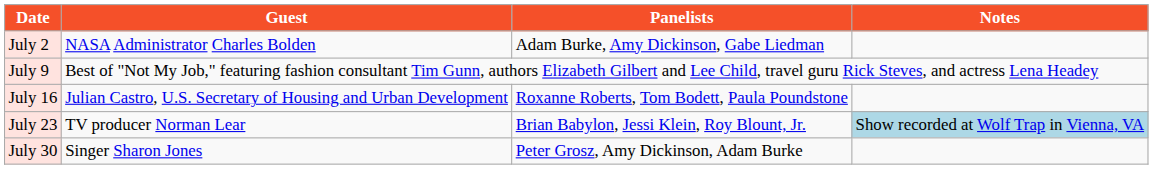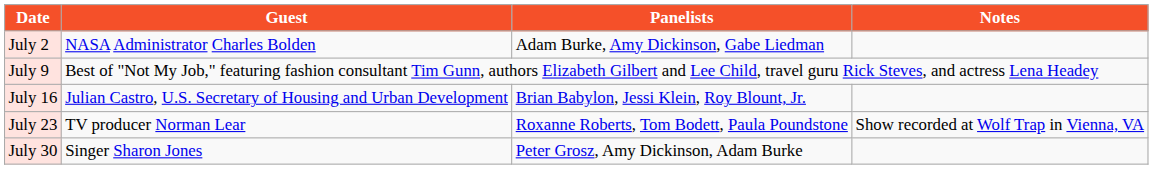 <table class="wikitable">
 <tr>
 <th style="background:#F55029;color:#FFFFFF;">Date</th>
 <th style="background:#F55029;color:#FFFFFF;">Guest</th>
 <th style="background:#F55029;color:#FFFFFF;">Panelists</th>
 <th style="background:#F55029;color:#FFFFFF;">Notes</th>
 </tr>
 <tr>
 <td style="background:#FFE3DF;color:#000000;">July 2</td>
 <td><a href='#'>NASA</a> <a href='#'>Administrator</a> <a href='#'>Charles Bolden</a></td>
 <td>Adam Burke, <a href='#'>Amy Dickinson</a>, <a href='#'>Gabe Liedman</a></td>
 <td></td>
 </tr>
 <tr>
 <td style="background:#FFE3DF;color:#000000;">July 9</td>
 <td colspan="3">Best of "Not My Job," featuring fashion consultant <a href='#'>Tim Gunn</a>, authors <a href='#'>Elizabeth Gilbert</a> and <a href='#'>Lee Child</a>, travel guru <a href='#'>Rick Steves</a>, and actress <a href='#'>Lena Headey</a></td>
 </tr>
 <tr>
 <td style="background:#FFE3DF;color:#000000;">July 16</td>
 <td><a href='#'>Julian Castro</a>, <a href='#'>U.S. Secretary of Housing and Urban Development</a></td>
-<td><a href='#'>Roxanne Roberts</a>, <a href='#'>Tom Bodett</a>, <a href='#'>Paula Poundstone</a></td>
+<td><a href='#'>Brian Babylon</a>, <a href='#'>Jessi Klein</a>, <a href='#'>Roy Blount, Jr.</a></td>
 <td></td>
 </tr>
 <tr>
 <td style="background:#FFE3DF;color:#000000;">July 23</td>
 <td>TV producer <a href='#'>Norman Lear</a></td>
-<td><a href='#'>Brian Babylon</a>, <a href='#'>Jessi Klein</a>, <a href='#'>Roy Blount, Jr.</a></td>
-<td style="background: lightblue;">Show recorded at <a href='#'>Wolf Trap</a> in <a href='#'>Vienna, VA</a></td>
+<td><a href='#'>Roxanne Roberts</a>, <a href='#'>Tom Bodett</a>, <a href='#'>Paula Poundstone</a></td>
+<td>Show recorded at <a href='#'>Wolf Trap</a> in <a href='#'>Vienna, VA</a></td>
 </tr>
 <tr>
 <td style="background:#FFE3DF;color:#000000;">July 30</td>
 <td>Singer <a href='#'>Sharon Jones</a></td>
 <td><a href='#'>Peter Grosz</a>, Amy Dickinson, Adam Burke</td>
 <td></td>
 </tr>
 </table>
